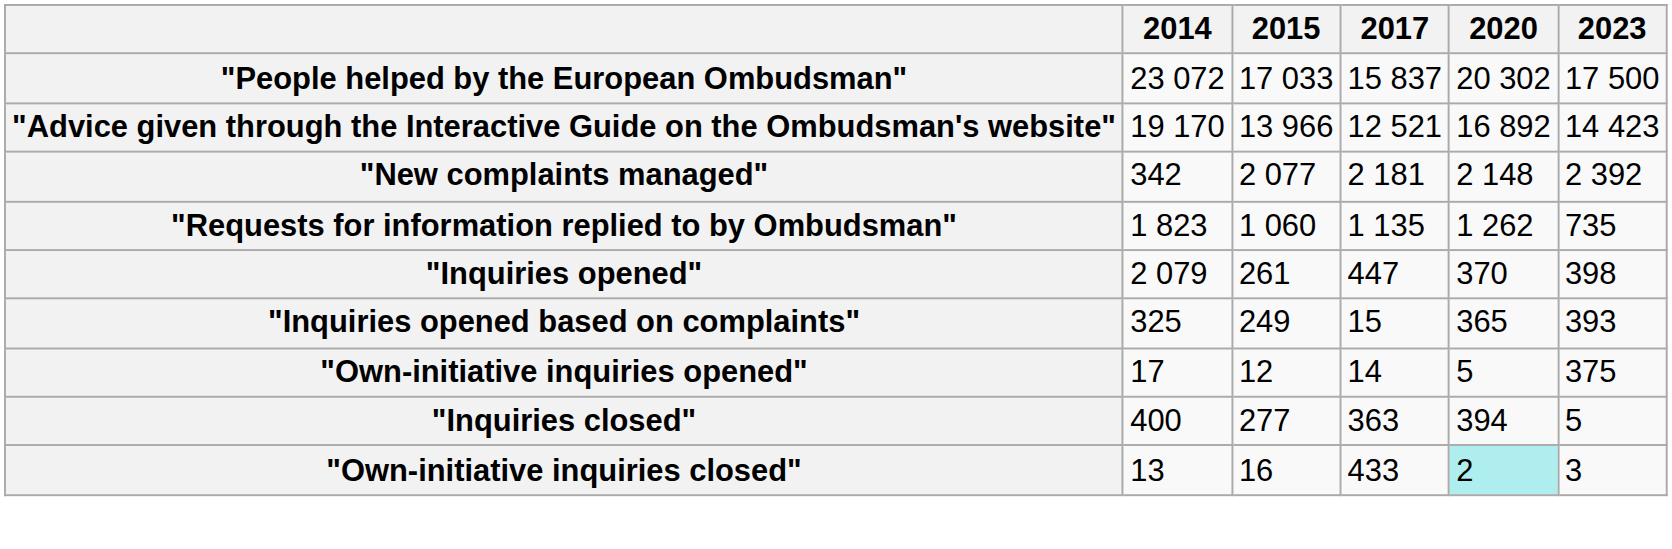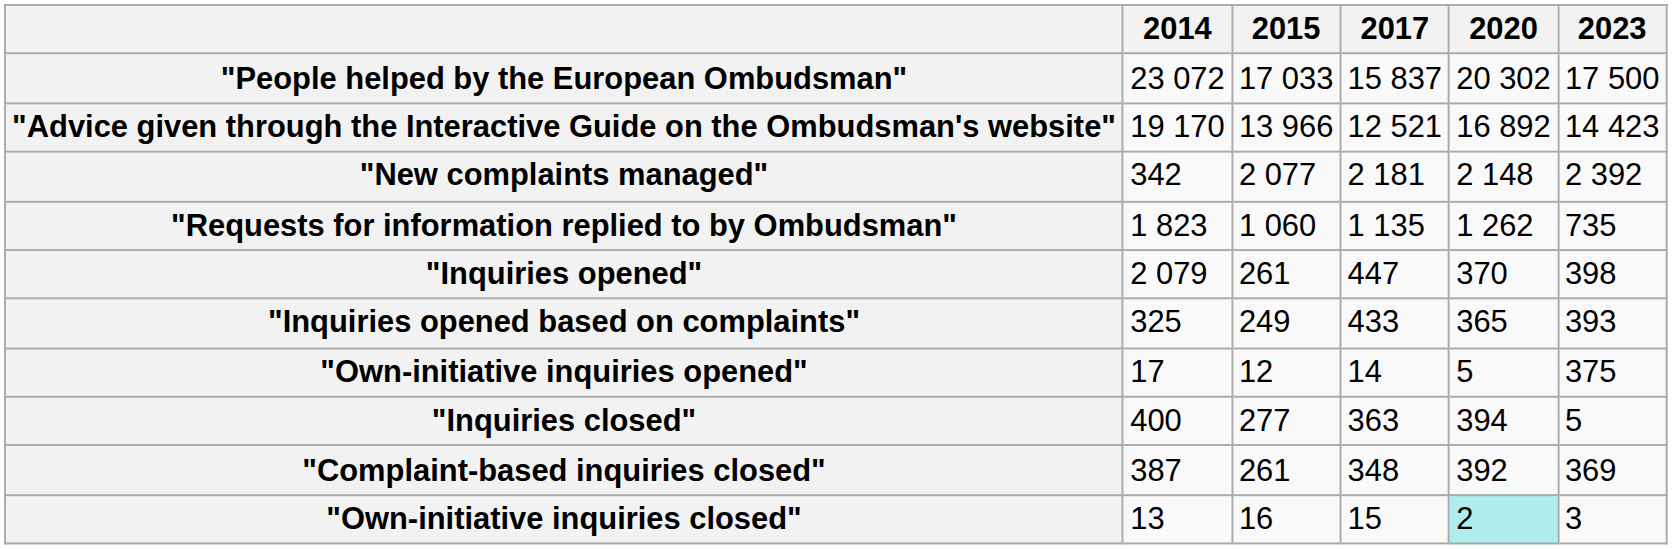 <table class="wikitable">
 <tr>
 <th></th>
 <th>2014</th>
 <th>2015</th>
 <th>2017</th>
 <th>2020</th>
 <th>2023</th>
 </tr>
 <tr>
 <th>"People helped by the European Ombudsman"</th>
 <td>23 072</td>
 <td>17 033</td>
 <td>15 837</td>
 <td>20 302</td>
 <td>17 500</td>
 </tr>
 <tr>
 <th>"Advice given through the Interactive Guide on the Ombudsman's website"</th>
 <td>19 170</td>
 <td>13 966</td>
 <td>12 521</td>
 <td>16 892</td>
 <td>14 423</td>
 </tr>
 <tr>
 <th>"New complaints managed"</th>
 <td>342</td>
 <td>2 077</td>
 <td>2 181</td>
 <td>2 148</td>
 <td>2 392</td>
 </tr>
 <tr>
 <th>"Requests for information replied to by Ombudsman"</th>
 <td>1 823</td>
 <td>1 060</td>
 <td>1 135</td>
 <td>1 262</td>
 <td>735</td>
 </tr>
 <tr>
 <th>"Inquiries opened"</th>
 <td>2 079</td>
 <td>261</td>
 <td>447</td>
 <td>370</td>
 <td>398</td>
 </tr>
 <tr>
 <th>"Inquiries opened based on complaints"</th>
 <td>325</td>
 <td>249</td>
-<td>15</td>
+<td>433</td>
 <td>365</td>
 <td>393</td>
 </tr>
 <tr>
 <th>"Own-initiative inquiries opened"</th>
 <td>17</td>
 <td>12</td>
 <td>14</td>
 <td>5</td>
 <td>375</td>
 </tr>
 <tr>
 <th>"Inquiries closed"</th>
 <td>400</td>
 <td>277</td>
 <td>363</td>
 <td>394</td>
 <td>5</td>
 </tr>
 <tr>
+<th>"Complaint-based inquiries closed"</th>
+<td>387</td>
+<td>261</td>
+<td>348</td>
+<td>392</td>
+<td>369</td>
+</tr>
+<tr>
 <th>"Own-initiative inquiries closed"</th>
 <td>13</td>
 <td>16</td>
-<td>433</td>
+<td>15</td>
 <td style="background: paleturquoise;">2</td>
 <td>3</td>
 </tr>
 </table>
